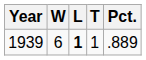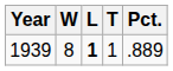 <table class="wikitable">
 <tr>
 <th>Year</th>
 <th>W</th>
 <th>L</th>
 <th>T</th>
 <th>Pct.</th>
 </tr>
 <tr align="center">
 <td align="left">1939</td>
-<td>6</td>
+<td>8</td>
 <td><strong>1</strong></td>
 <td>1</td>
 <td>.889</td>
 </tr>
 </table>
